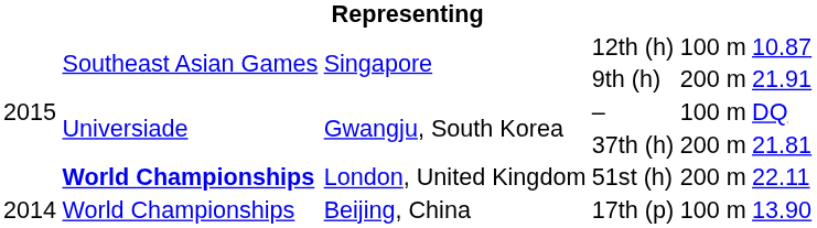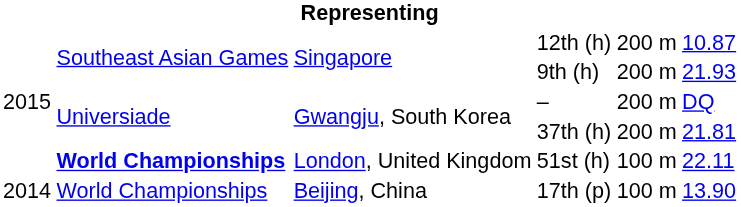 <table>
 <tr>
 <th colspan="6">Representing </th>
 </tr>
 <tr>
 <td rowspan=5>2015</td>
 <td rowspan=2><a href='#'>Southeast Asian Games</a></td>
 <td rowspan=2><a href='#'>Singapore</a></td>
 <td>12th (h)</td>
-<td>100 m</td>
+<td>200 m</td>
 <td><a href='#'>10.87</a></td>
 </tr>
 <tr>
 <td>9th (h)</td>
 <td>200 m</td>
-<td><a href='#'>21.91</a></td>
+<td><a href='#'>21.93</a></td>
 </tr>
 <tr>
 <td rowspan=2><a href='#'>Universiade</a></td>
 <td rowspan=2><a href='#'>Gwangju</a>, South Korea</td>
 <td>–</td>
-<td>100 m</td>
+<td>200 m</td>
 <td><a href='#'>DQ</a></td>
 </tr>
 <tr>
 <td>37th (h)</td>
 <td>200 m</td>
 <td><a href='#'>21.81</a></td>
 </tr>
 <tr>
 <td><strong><a href='#'>World Championships</a></strong></td>
 <td><a href='#'>London</a>, United Kingdom</td>
 <td>51st (h)</td>
-<td>200 m</td>
+<td>100 m</td>
 <td><a href='#'>22.11</a></td>
 </tr>
 <tr>
 <td>2014</td>
 <td><a href='#'>World Championships</a></td>
 <td><a href='#'>Beijing</a>, China</td>
 <td>17th (p)</td>
 <td>100 m</td>
 <td><a href='#'>13.90</a></td>
 </tr>
 </table>
